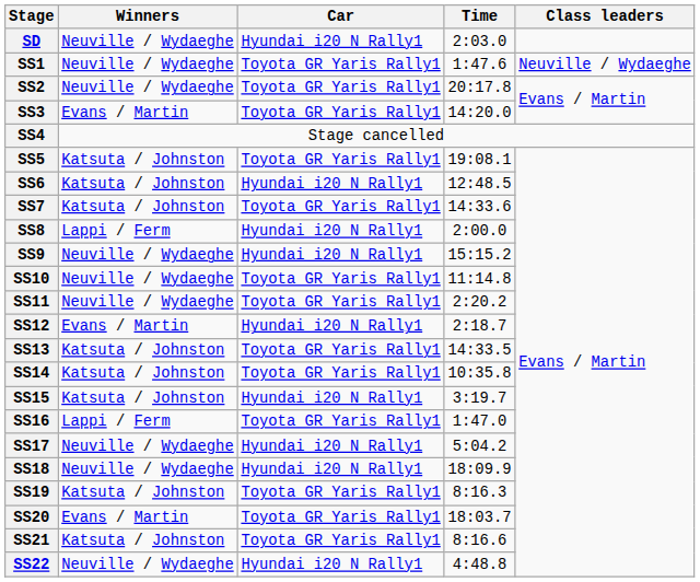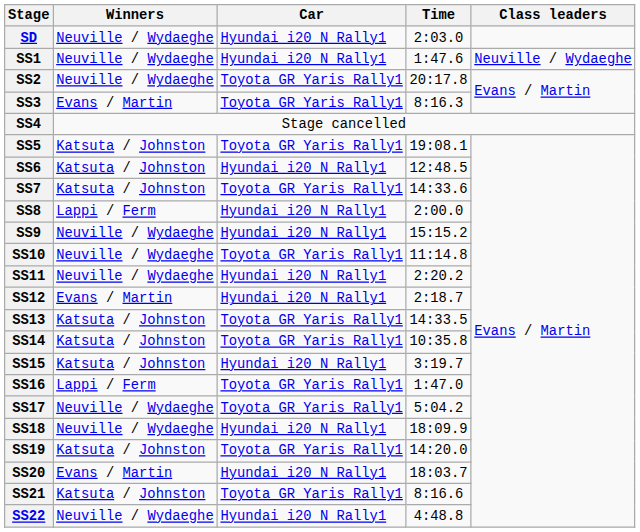 <table class="wikitable" style="font-size:85%">
 <tr>
 <th>Stage</th>
 <th>Winners</th>
 <th>Car</th>
 <th>Time</th>
 <th>Class leaders</th>
 </tr>
 <tr>
 <th><a href='#'>SD</a></th>
 <td><a href='#'>Neuville</a> / <a href='#'>Wydaeghe</a></td>
 <td><a href='#'>Hyundai i20 N Rally1</a></td>
 <td align="center">2:03.0</td>
 <td></td>
 </tr>
 <tr>
 <th>SS1</th>
 <td><a href='#'>Neuville</a> / <a href='#'>Wydaeghe</a></td>
-<td><a href='#'>Toyota GR Yaris Rally1</a></td>
+<td><a href='#'>Hyundai i20 N Rally1</a></td>
 <td align="center">1:47.6</td>
 <td><a href='#'>Neuville</a> / <a href='#'>Wydaeghe</a></td>
 </tr>
 <tr>
 <th>SS2</th>
 <td><a href='#'>Neuville</a> / <a href='#'>Wydaeghe</a></td>
 <td><a href='#'>Toyota GR Yaris Rally1</a></td>
 <td align="center">20:17.8</td>
 <td rowspan="2"><a href='#'>Evans</a> / <a href='#'>Martin</a></td>
 </tr>
 <tr>
 <th>SS3</th>
 <td><a href='#'>Evans</a> / <a href='#'>Martin</a></td>
 <td><a href='#'>Toyota GR Yaris Rally1</a></td>
-<td align="center">14:20.0</td>
+<td align="center">8:16.3</td>
 </tr>
 <tr>
 <th>SS4</th>
 <td align="center" colspan="4">Stage cancelled</td>
 </tr>
 <tr>
 <th>SS5</th>
 <td><a href='#'>Katsuta</a> / <a href='#'>Johnston</a></td>
 <td><a href='#'>Toyota GR Yaris Rally1</a></td>
 <td align="center">19:08.1</td>
 <td rowspan="18"><a href='#'>Evans</a> / <a href='#'>Martin</a></td>
 </tr>
 <tr>
 <th>SS6</th>
 <td><a href='#'>Katsuta</a> / <a href='#'>Johnston</a></td>
 <td><a href='#'>Hyundai i20 N Rally1</a></td>
 <td align="center">12:48.5</td>
 </tr>
 <tr>
 <th>SS7</th>
 <td><a href='#'>Katsuta</a> / <a href='#'>Johnston</a></td>
 <td><a href='#'>Toyota GR Yaris Rally1</a></td>
 <td align="center">14:33.6</td>
 </tr>
 <tr>
 <th>SS8</th>
 <td><a href='#'>Lappi</a> / <a href='#'>Ferm</a></td>
 <td><a href='#'>Hyundai i20 N Rally1</a></td>
 <td align="center">2:00.0</td>
 </tr>
 <tr>
 <th>SS9</th>
 <td><a href='#'>Neuville</a> / <a href='#'>Wydaeghe</a></td>
 <td><a href='#'>Hyundai i20 N Rally1</a></td>
 <td align="center">15:15.2</td>
 </tr>
 <tr>
 <th>SS10</th>
 <td><a href='#'>Neuville</a> / <a href='#'>Wydaeghe</a></td>
 <td><a href='#'>Toyota GR Yaris Rally1</a></td>
 <td align="center">11:14.8</td>
 </tr>
 <tr>
 <th>SS11</th>
 <td><a href='#'>Neuville</a> / <a href='#'>Wydaeghe</a></td>
-<td><a href='#'>Toyota GR Yaris Rally1</a></td>
+<td><a href='#'>Hyundai i20 N Rally1</a></td>
 <td align="center">2:20.2</td>
 </tr>
 <tr>
 <th>SS12</th>
 <td><a href='#'>Evans</a> / <a href='#'>Martin</a></td>
 <td><a href='#'>Hyundai i20 N Rally1</a></td>
 <td align="center">2:18.7</td>
 </tr>
 <tr>
 <th>SS13</th>
 <td><a href='#'>Katsuta</a> / <a href='#'>Johnston</a></td>
 <td><a href='#'>Toyota GR Yaris Rally1</a></td>
 <td align="center">14:33.5</td>
 </tr>
 <tr>
 <th>SS14</th>
 <td><a href='#'>Katsuta</a> / <a href='#'>Johnston</a></td>
 <td><a href='#'>Toyota GR Yaris Rally1</a></td>
 <td align="center">10:35.8</td>
 </tr>
 <tr>
 <th>SS15</th>
 <td><a href='#'>Katsuta</a> / <a href='#'>Johnston</a></td>
 <td><a href='#'>Hyundai i20 N Rally1</a></td>
 <td align="center">3:19.7</td>
 </tr>
 <tr>
 <th>SS16</th>
 <td><a href='#'>Lappi</a> / <a href='#'>Ferm</a></td>
 <td><a href='#'>Toyota GR Yaris Rally1</a></td>
 <td align="center">1:47.0</td>
 </tr>
 <tr>
 <th>SS17</th>
 <td><a href='#'>Neuville</a> / <a href='#'>Wydaeghe</a></td>
-<td><a href='#'>Hyundai i20 N Rally1</a></td>
+<td><a href='#'>Toyota GR Yaris Rally1</a></td>
 <td align="center">5:04.2</td>
 </tr>
 <tr>
 <th>SS18</th>
 <td><a href='#'>Neuville</a> / <a href='#'>Wydaeghe</a></td>
 <td><a href='#'>Hyundai i20 N Rally1</a></td>
 <td align="center">18:09.9</td>
 </tr>
 <tr>
 <th>SS19</th>
 <td><a href='#'>Katsuta</a> / <a href='#'>Johnston</a></td>
 <td><a href='#'>Toyota GR Yaris Rally1</a></td>
-<td align="center">8:16.3</td>
+<td align="center">14:20.0</td>
 </tr>
 <tr>
 <th>SS20</th>
 <td><a href='#'>Evans</a> / <a href='#'>Martin</a></td>
-<td><a href='#'>Toyota GR Yaris Rally1</a></td>
+<td><a href='#'>Hyundai i20 N Rally1</a></td>
 <td align="center">18:03.7</td>
 </tr>
 <tr>
 <th>SS21</th>
 <td><a href='#'>Katsuta</a> / <a href='#'>Johnston</a></td>
 <td><a href='#'>Toyota GR Yaris Rally1</a></td>
 <td align="center">8:16.6</td>
 </tr>
 <tr>
 <th><a href='#'>SS22</a></th>
 <td><a href='#'>Neuville</a> / <a href='#'>Wydaeghe</a></td>
 <td><a href='#'>Hyundai i20 N Rally1</a></td>
 <td align="center">4:48.8</td>
 </tr>
 </table>
